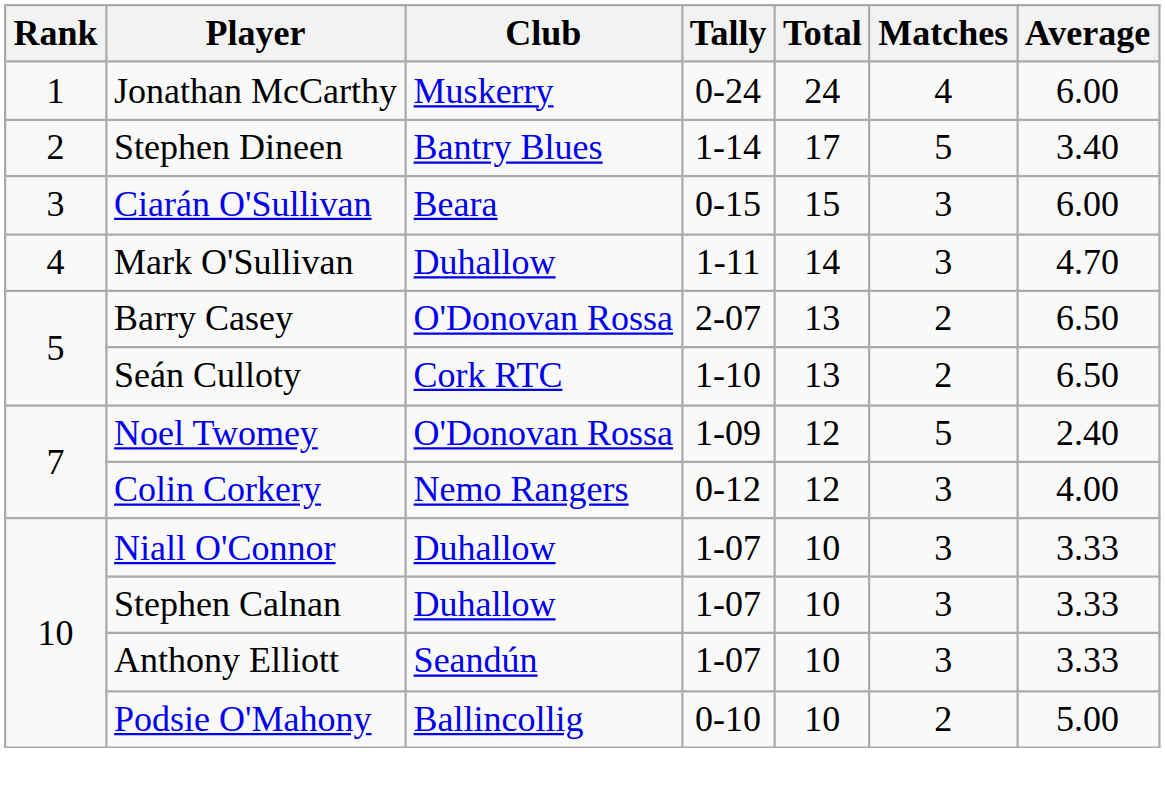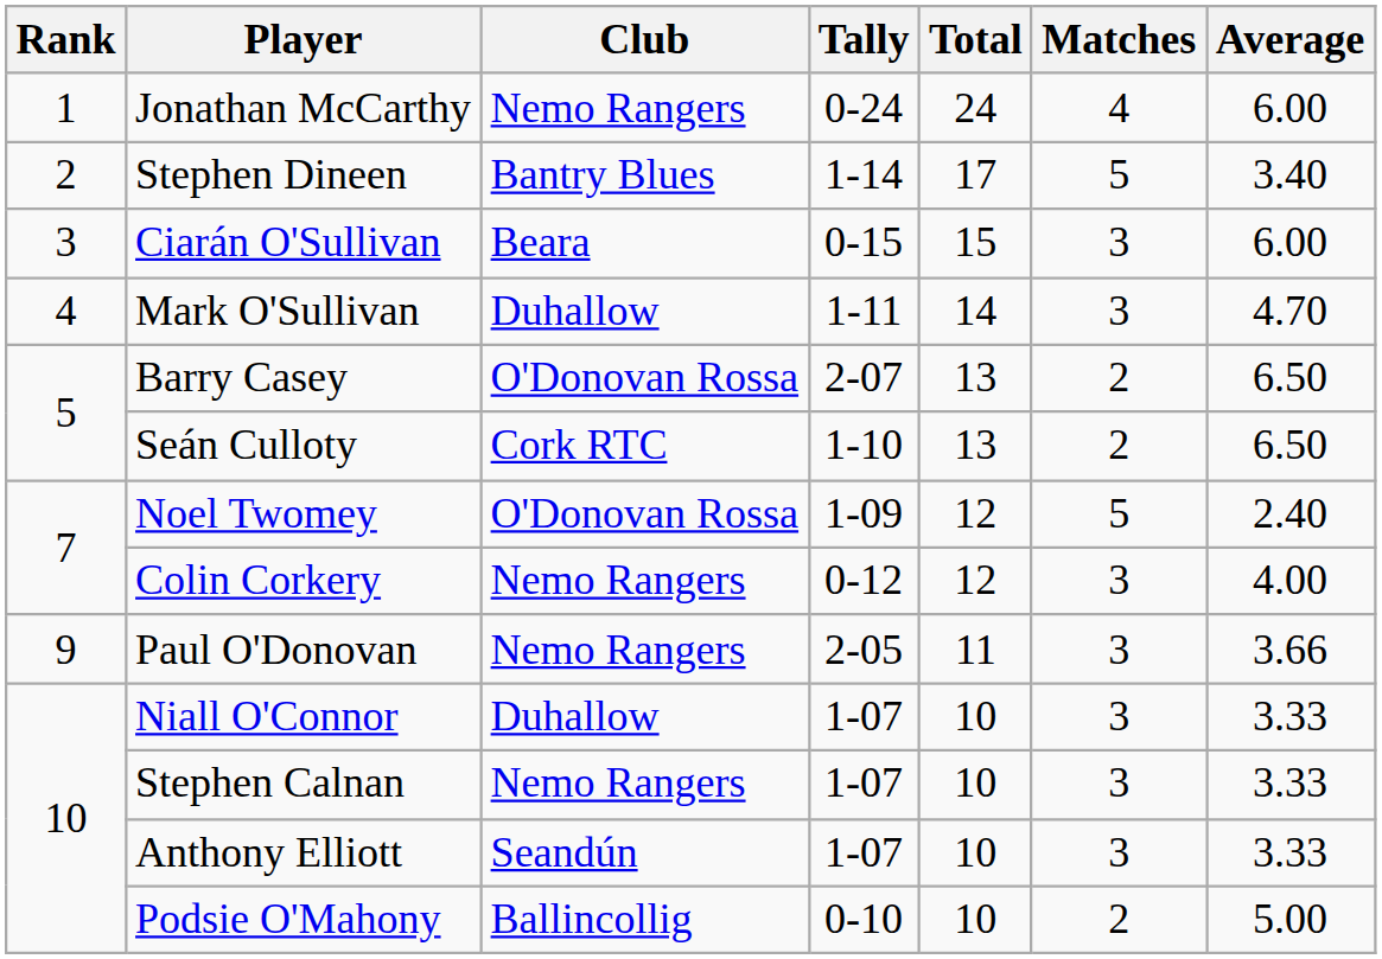 <table class="wikitable">
 <tr>
 <th>Rank</th>
 <th>Player</th>
 <th>Club</th>
 <th>Tally</th>
 <th>Total</th>
 <th>Matches</th>
 <th>Average</th>
 </tr>
 <tr>
 <td rowspan=1 align=center>1</td>
 <td>Jonathan McCarthy</td>
-<td><a href='#'>Muskerry</a></td>
+<td><a href='#'>Nemo Rangers</a></td>
 <td align=center>0-24</td>
 <td align=center>24</td>
 <td align=center>4</td>
 <td align=center>6.00</td>
 </tr>
 <tr>
 <td rowspan=1 align=center>2</td>
 <td>Stephen Dineen</td>
 <td><a href='#'>Bantry Blues</a></td>
 <td align=center>1-14</td>
 <td align=center>17</td>
 <td align=center>5</td>
 <td align=center>3.40</td>
 </tr>
 <tr>
 <td rowspan=1 align=center>3</td>
 <td><a href='#'>Ciarán O'Sullivan</a></td>
 <td><a href='#'>Beara</a></td>
 <td align=center>0-15</td>
 <td align=center>15</td>
 <td align=center>3</td>
 <td align=center>6.00</td>
 </tr>
 <tr>
 <td rowspan=1 align=center>4</td>
 <td>Mark O'Sullivan</td>
 <td><a href='#'>Duhallow</a></td>
 <td align=center>1-11</td>
 <td align=center>14</td>
 <td align=center>3</td>
 <td align=center>4.70</td>
 </tr>
 <tr>
 <td rowspan=2 align=center>5</td>
 <td>Barry Casey</td>
 <td><a href='#'>O'Donovan Rossa</a></td>
 <td align=center>2-07</td>
 <td align=center>13</td>
 <td align=center>2</td>
 <td align=center>6.50</td>
 </tr>
 <tr>
 <td>Seán Culloty</td>
 <td><a href='#'>Cork RTC</a></td>
 <td align=center>1-10</td>
 <td align=center>13</td>
 <td align=center>2</td>
 <td align=center>6.50</td>
 </tr>
 <tr>
 <td rowspan=2 align=center>7</td>
 <td><a href='#'>Noel Twomey</a></td>
 <td><a href='#'>O'Donovan Rossa</a></td>
 <td align=center>1-09</td>
 <td align=center>12</td>
 <td align=center>5</td>
 <td align=center>2.40</td>
 </tr>
 <tr>
 <td><a href='#'>Colin Corkery</a></td>
 <td><a href='#'>Nemo Rangers</a></td>
 <td align=center>0-12</td>
 <td align=center>12</td>
 <td align=center>3</td>
 <td align=center>4.00</td>
 </tr>
 <tr>
+<td rowspan=1 align=center>9</td>
+<td>Paul O'Donovan</td>
+<td><a href='#'>Nemo Rangers</a></td>
+<td align=center>2-05</td>
+<td align=center>11</td>
+<td align=center>3</td>
+<td align=center>3.66</td>
+</tr>
+<tr>
 <td rowspan=4 align=center>10</td>
 <td><a href='#'>Niall O'Connor</a></td>
 <td><a href='#'>Duhallow</a></td>
 <td align=center>1-07</td>
 <td align=center>10</td>
 <td align=center>3</td>
 <td align=center>3.33</td>
 </tr>
 <tr>
 <td>Stephen Calnan</td>
-<td><a href='#'>Duhallow</a></td>
+<td><a href='#'>Nemo Rangers</a></td>
 <td align=center>1-07</td>
 <td align=center>10</td>
 <td align=center>3</td>
 <td align=center>3.33</td>
 </tr>
 <tr>
 <td>Anthony Elliott</td>
 <td><a href='#'>Seandún</a></td>
 <td align=center>1-07</td>
 <td align=center>10</td>
 <td align=center>3</td>
 <td align=center>3.33</td>
 </tr>
 <tr>
 <td><a href='#'>Podsie O'Mahony</a></td>
 <td><a href='#'>Ballincollig</a></td>
 <td align=center>0-10</td>
 <td align=center>10</td>
 <td align=center>2</td>
 <td align=center>5.00</td>
 </tr>
 </table>
